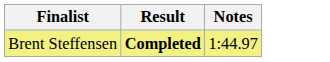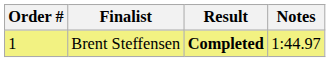 <table class="wikitable sortable">
 <tr>
+<th>Order #</th>
 <th>Finalist</th>
 <th>Result</th>
 <th>Notes</th>
 </tr>
 <tr style="background-color:#f2f282">
+<td>1</td>
 <td>Brent Steffensen</td>
 <td><strong>Completed</strong></td>
 <td>1:44.97</td>
 </tr>
 </table>
